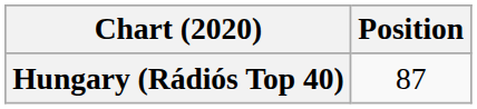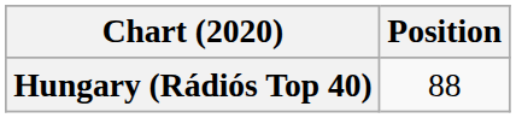 <table class="wikitable plainrowheaders" style="text-align:center">
 <tr>
 <th scope="col">Chart (2020)</th>
 <th scope="col">Position</th>
 </tr>
 <tr>
 <th scope="row">Hungary (Rádiós Top 40)</th>
-<td>87</td>
+<td>88</td>
 </tr>
 </table>
